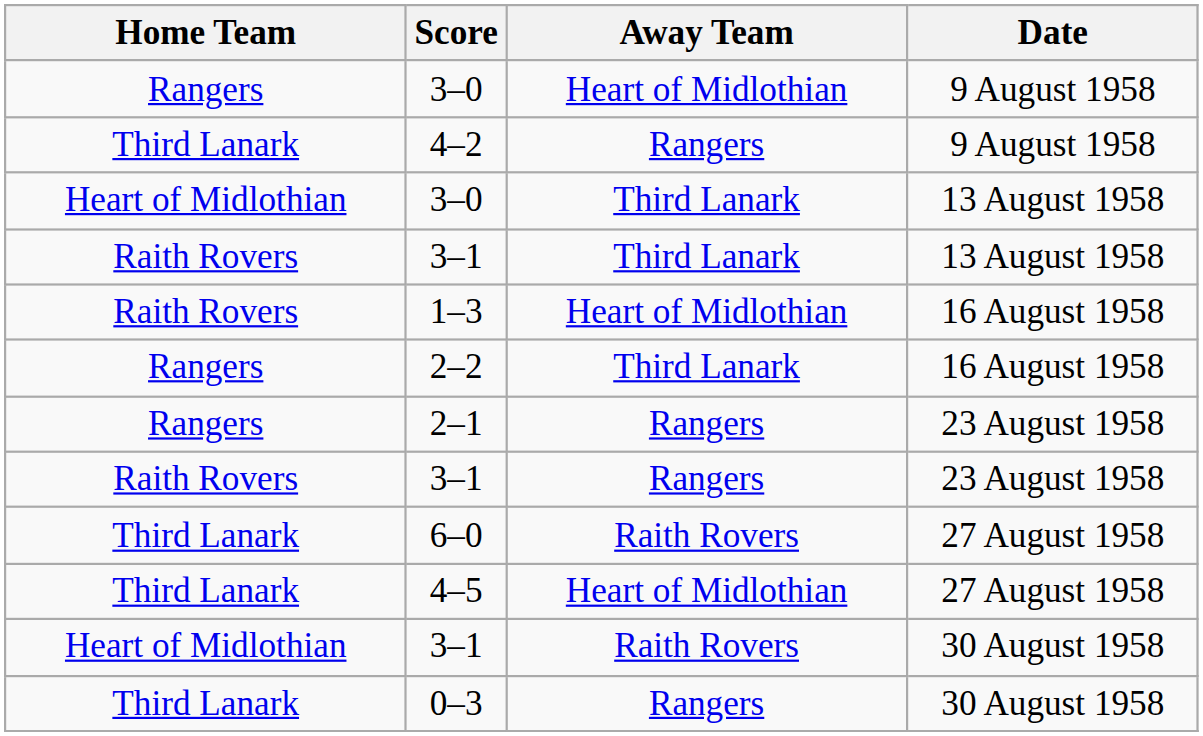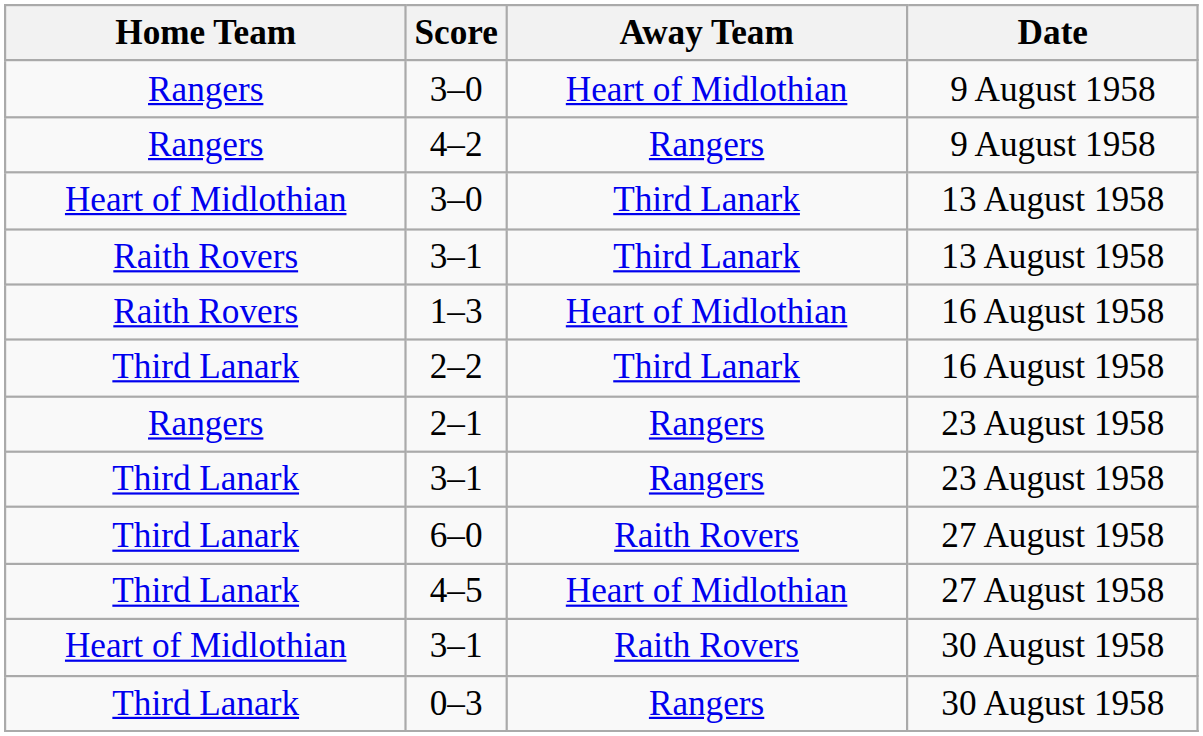 <table class="wikitable" style="text-align:center;">
 <tr>
 <th width=175>Home Team</th>
 <th width=20>Score</th>
 <th width=175>Away Team</th>
 <th width= 125>Date</th>
 </tr>
 <tr>
 <td><a href='#'>Rangers</a></td>
 <td>3–0</td>
 <td><a href='#'>Heart of Midlothian</a></td>
 <td>9 August 1958</td>
 </tr>
 <tr>
-<td><a href='#'>Third Lanark</a></td>
+<td><a href='#'>Rangers</a></td>
 <td>4–2</td>
 <td><a href='#'>Rangers</a></td>
 <td>9 August 1958</td>
 </tr>
 <tr>
 <td><a href='#'>Heart of Midlothian</a></td>
 <td>3–0</td>
 <td><a href='#'>Third Lanark</a></td>
 <td>13 August 1958</td>
 </tr>
 <tr>
 <td><a href='#'>Raith Rovers</a></td>
 <td>3–1</td>
 <td><a href='#'>Third Lanark</a></td>
 <td>13 August 1958</td>
 </tr>
 <tr>
 <td><a href='#'>Raith Rovers</a></td>
 <td>1–3</td>
 <td><a href='#'>Heart of Midlothian</a></td>
 <td>16 August 1958</td>
 </tr>
 <tr>
-<td><a href='#'>Rangers</a></td>
+<td><a href='#'>Third Lanark</a></td>
 <td>2–2</td>
 <td><a href='#'>Third Lanark</a></td>
 <td>16 August 1958</td>
 </tr>
 <tr>
 <td><a href='#'>Rangers</a></td>
 <td>2–1</td>
 <td><a href='#'>Rangers</a></td>
 <td>23 August 1958</td>
 </tr>
 <tr>
-<td><a href='#'>Raith Rovers</a></td>
+<td><a href='#'>Third Lanark</a></td>
 <td>3–1</td>
 <td><a href='#'>Rangers</a></td>
 <td>23 August 1958</td>
 </tr>
 <tr>
 <td><a href='#'>Third Lanark</a></td>
 <td>6–0</td>
 <td><a href='#'>Raith Rovers</a></td>
 <td>27 August 1958</td>
 </tr>
 <tr>
 <td><a href='#'>Third Lanark</a></td>
 <td>4–5</td>
 <td><a href='#'>Heart of Midlothian</a></td>
 <td>27 August 1958</td>
 </tr>
 <tr>
 <td><a href='#'>Heart of Midlothian</a></td>
 <td>3–1</td>
 <td><a href='#'>Raith Rovers</a></td>
 <td>30 August 1958</td>
 </tr>
 <tr>
 <td><a href='#'>Third Lanark</a></td>
 <td>0–3</td>
 <td><a href='#'>Rangers</a></td>
 <td>30 August 1958</td>
 </tr>
 <tr>
 </tr>
 </table>
